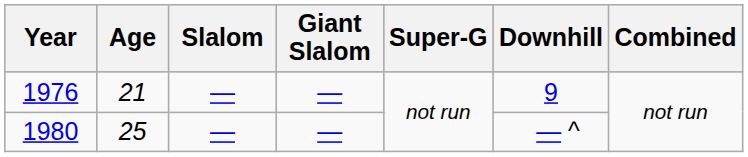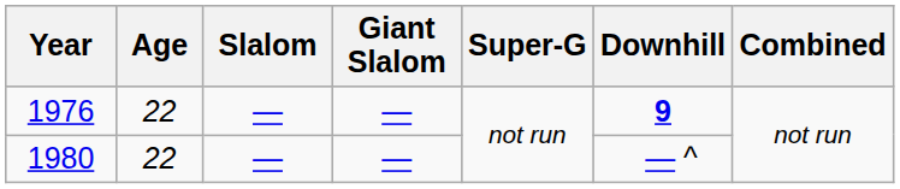 <table class=wikitable style="text-align:center">
 <tr>
 <th>  Year  </th>
 <th> Age </th>
 <th> Slalom </th>
 <th>Giant<br> Slalom </th>
 <th>Super-G</th>
 <th>Downhill</th>
 <th>Combined</th>
 </tr>
 <tr>
 <td><a href='#'>1976</a></td>
-<td><em>21</em></td>
+<td><em>22</em></td>
 <td><a href='#'>—</a></td>
 <td><a href='#'>—</a></td>
 <td rowspan=2><small><em>not run</em></small></td>
-<td><a href='#'>9</a></td>
+<td><strong><a href='#'>9</a></strong></td>
 <td rowspan=2><small><em>not run</em></small></td>
 </tr>
 <tr>
 <td><a href='#'>1980</a></td>
-<td><em>25</em></td>
+<td><em>22</em></td>
 <td><a href='#'>—</a></td>
 <td><a href='#'>—</a></td>
 <td>  <a href='#'>—</a> ^</td>
 </tr>
 </table>
